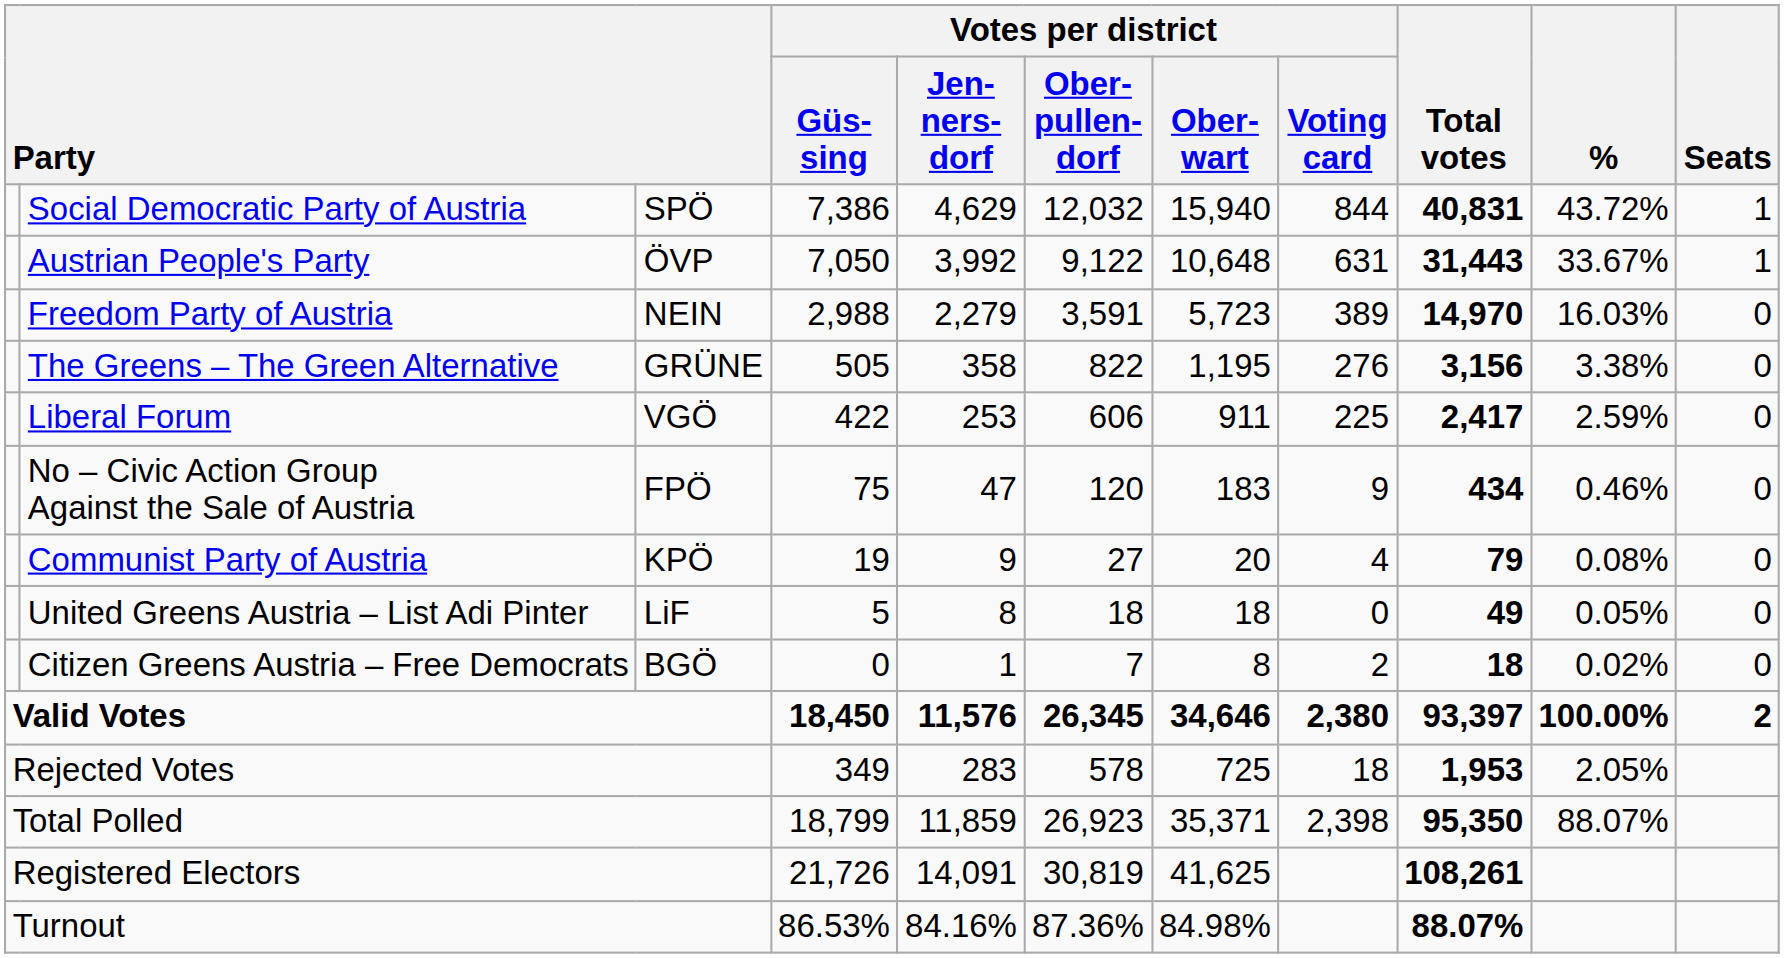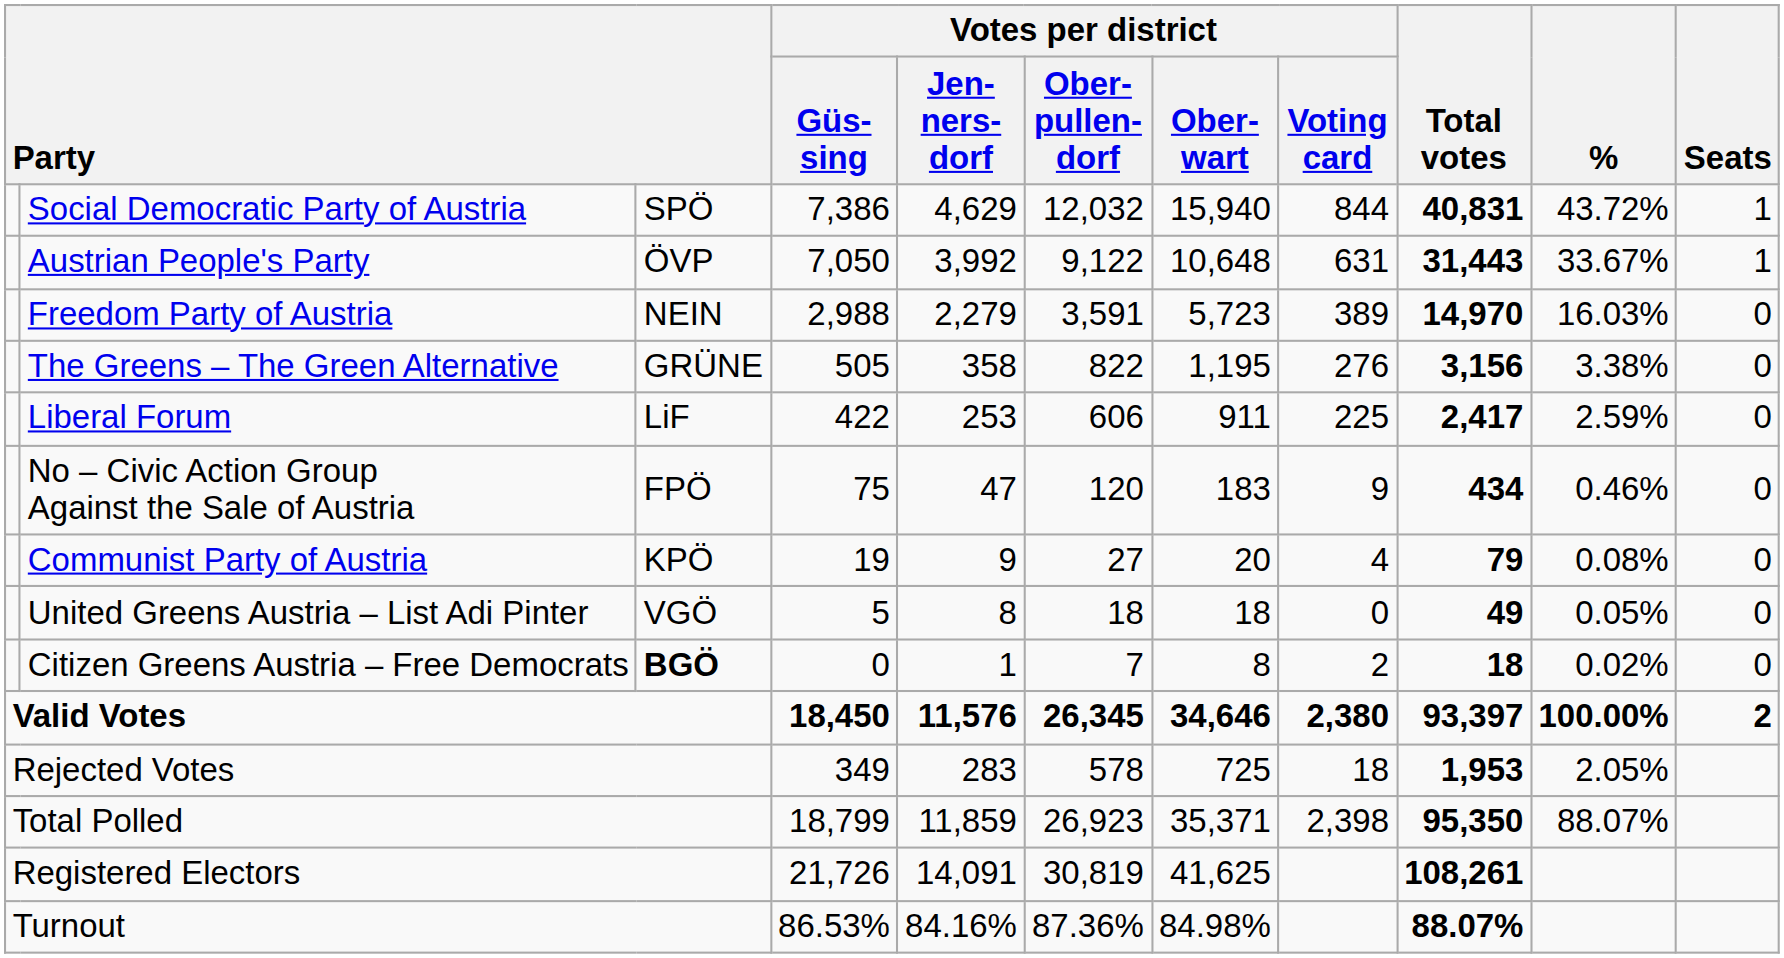 <table class="wikitable" border="1" style="text-align:right;">
 <tr>
 <th style="text-align:left;" valign=bottom rowspan=2 colspan=3>Party</th>
 <th colspan=5>Votes per district</th>
 <th align=center valign=bottom rowspan=2 width="50">Total<br>votes</th>
 <th align=center valign=bottom rowspan=2 width="50">%</th>
 <th align=center valign=bottom rowspan=2>Seats</th>
 </tr>
 <tr>
 <th align=center valign=bottom width="50"><a href='#'>Güs-<br>sing</a></th>
 <th align=center valign=bottom width="50"><a href='#'>Jen-<br>ners-<br>dorf</a></th>
 <th align=center valign=bottom width="50"><a href='#'>Ober-<br>pullen-<br>dorf</a></th>
 <th align=center valign=bottom width="50"><a href='#'>Ober-<br>wart</a></th>
 <th align=center valign=bottom width="50"><a href='#'>Voting<br>card</a></th>
 </tr>
 <tr>
 <td></td>
 <td align=left><a href='#'>Social Democratic Party of Austria</a></td>
 <td align=left>SPÖ</td>
 <td>7,386</td>
 <td>4,629</td>
 <td>12,032</td>
 <td>15,940</td>
 <td>844</td>
 <td><strong>40,831</strong></td>
 <td>43.72%</td>
 <td>1</td>
 </tr>
 <tr>
 <td></td>
 <td align=left><a href='#'>Austrian People's Party</a></td>
 <td align=left>ÖVP</td>
 <td>7,050</td>
 <td>3,992</td>
 <td>9,122</td>
 <td>10,648</td>
 <td>631</td>
 <td><strong>31,443</strong></td>
 <td>33.67%</td>
 <td>1</td>
 </tr>
 <tr>
 <td></td>
 <td align=left><a href='#'>Freedom Party of Austria</a></td>
 <td align=left>NEIN</td>
 <td>2,988</td>
 <td>2,279</td>
 <td>3,591</td>
 <td>5,723</td>
 <td>389</td>
 <td><strong>14,970</strong></td>
 <td>16.03%</td>
 <td>0</td>
 </tr>
 <tr>
 <td></td>
 <td align=left style="white-space: nowrap;"><a href='#'>The Greens – The Green Alternative</a></td>
 <td align=left>GRÜNE</td>
 <td>505</td>
 <td>358</td>
 <td>822</td>
 <td>1,195</td>
 <td>276</td>
 <td><strong>3,156</strong></td>
 <td>3.38%</td>
 <td>0</td>
 </tr>
 <tr>
 <td></td>
 <td align=left><a href='#'>Liberal Forum</a></td>
-<td align=left>VGÖ</td>
+<td align=left>LiF</td>
 <td>422</td>
 <td>253</td>
 <td>606</td>
 <td>911</td>
 <td>225</td>
 <td><strong>2,417</strong></td>
 <td>2.59%</td>
 <td>0</td>
 </tr>
 <tr>
 <td></td>
 <td align=left>No – Civic Action Group<br>Against the Sale of Austria</td>
 <td align=left>FPÖ</td>
 <td>75</td>
 <td>47</td>
 <td>120</td>
 <td>183</td>
 <td>9</td>
 <td><strong>434</strong></td>
 <td>0.46%</td>
 <td>0</td>
 </tr>
 <tr>
 <td></td>
 <td align=left><a href='#'>Communist Party of Austria</a></td>
 <td align=left>KPÖ</td>
 <td>19</td>
 <td>9</td>
 <td>27</td>
 <td>20</td>
 <td>4</td>
 <td><strong>79</strong></td>
 <td>0.08%</td>
 <td>0</td>
 </tr>
 <tr>
 <td></td>
 <td align=left>United Greens Austria – List Adi Pinter</td>
-<td align=left>LiF</td>
+<td align=left>VGÖ</td>
 <td>5</td>
 <td>8</td>
 <td>18</td>
 <td>18</td>
 <td>0</td>
 <td><strong>49</strong></td>
 <td>0.05%</td>
 <td>0</td>
 </tr>
 <tr>
 <td></td>
 <td align=left>Citizen Greens Austria – Free Democrats</td>
-<td align=left>BGÖ</td>
+<td align=left><strong>BGÖ</strong></td>
 <td>0</td>
 <td>1</td>
 <td>7</td>
 <td>8</td>
 <td>2</td>
 <td><strong>18</strong></td>
 <td>0.02%</td>
 <td>0</td>
 </tr>
 <tr style="font-weight:bold">
 <td align=left colspan=3>Valid Votes</td>
 <td>18,450</td>
 <td>11,576</td>
 <td>26,345</td>
 <td>34,646</td>
 <td>2,380</td>
 <td>93,397</td>
 <td>100.00%</td>
 <td>2</td>
 </tr>
 <tr>
 <td align=left colspan=3>Rejected Votes</td>
 <td>349</td>
 <td>283</td>
 <td>578</td>
 <td>725</td>
 <td>18</td>
 <td><strong>1,953</strong></td>
 <td>2.05%</td>
 <td></td>
 </tr>
 <tr>
 <td align=left colspan=3>Total Polled</td>
 <td>18,799</td>
 <td>11,859</td>
 <td>26,923</td>
 <td>35,371</td>
 <td>2,398</td>
 <td><strong>95,350</strong></td>
 <td>88.07%</td>
 <td></td>
 </tr>
 <tr>
 <td align=left colspan=3>Registered Electors</td>
 <td>21,726</td>
 <td>14,091</td>
 <td>30,819</td>
 <td>41,625</td>
 <td></td>
 <td><strong>108,261</strong></td>
 <td></td>
 <td></td>
 </tr>
 <tr>
 <td align=left colspan=3>Turnout</td>
 <td>86.53%</td>
 <td>84.16%</td>
 <td>87.36%</td>
 <td>84.98%</td>
 <td></td>
 <td><strong>88.07%</strong></td>
 <td></td>
 <td></td>
 </tr>
 </table>
